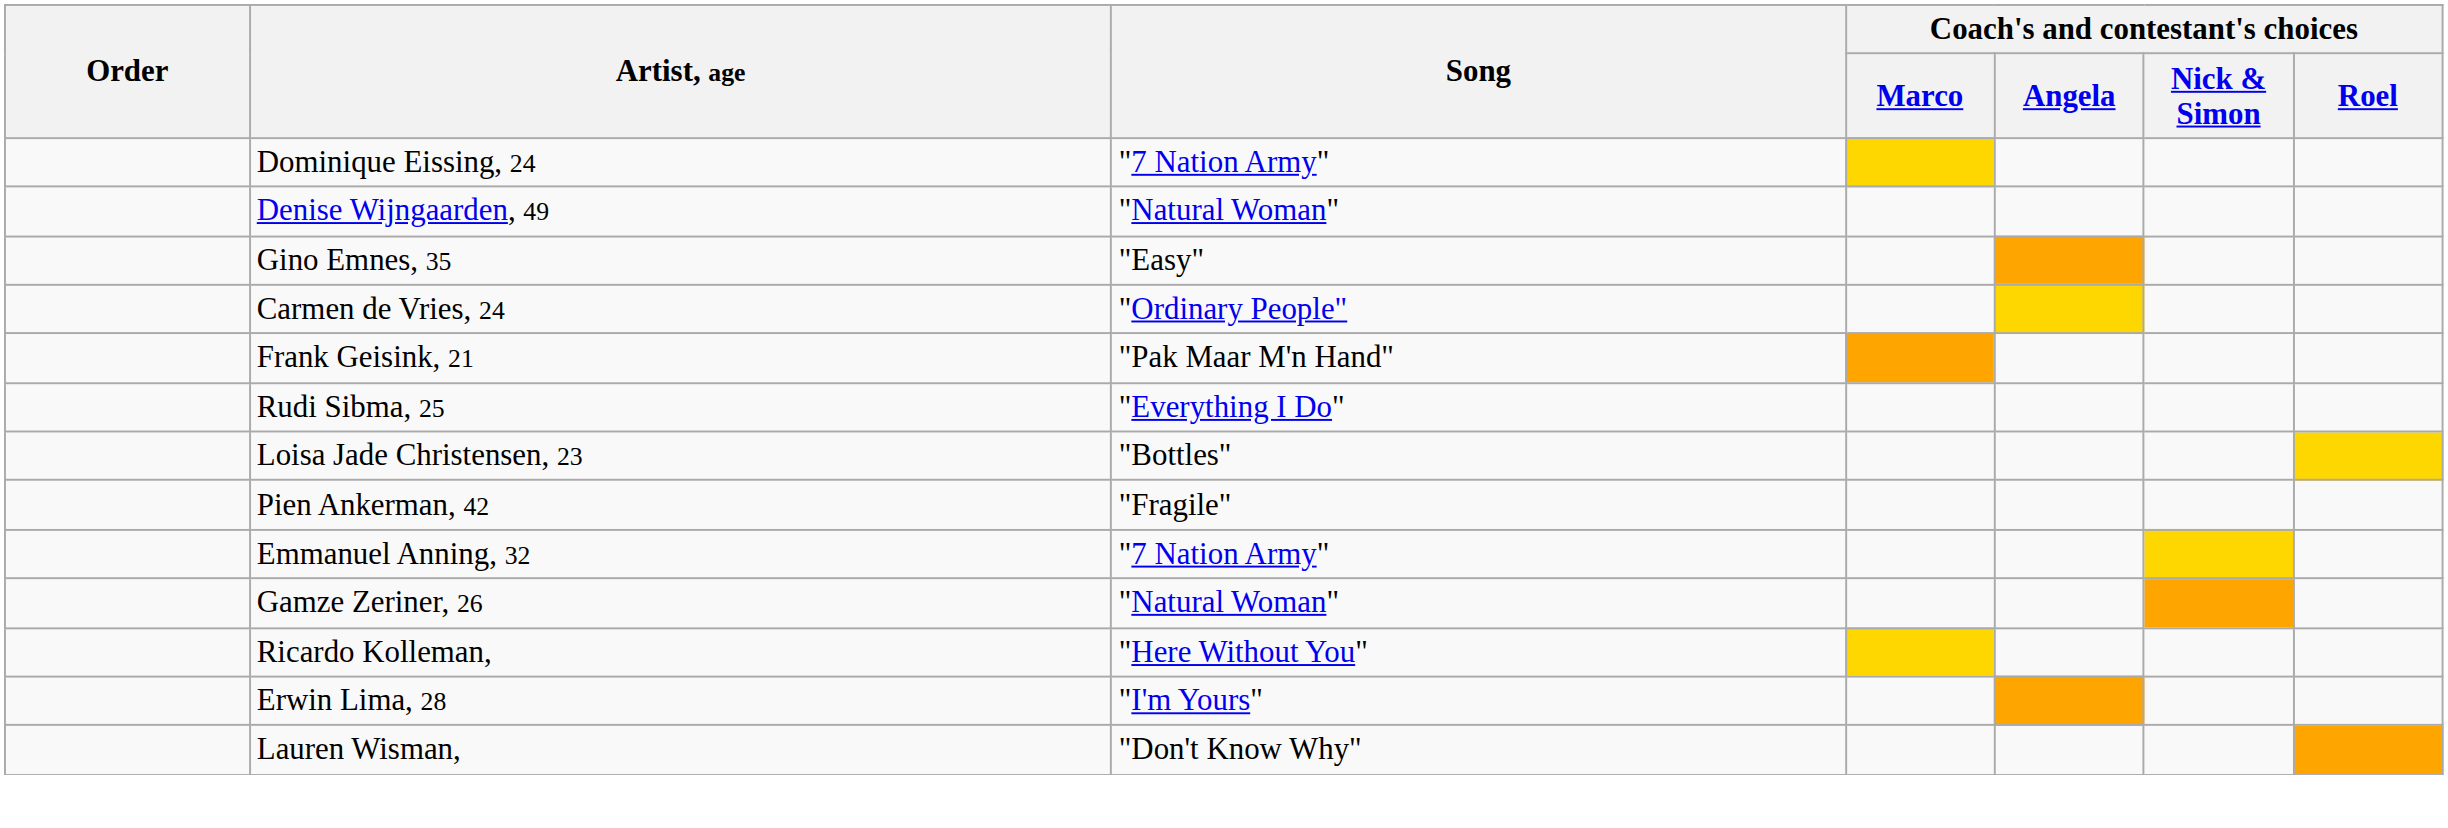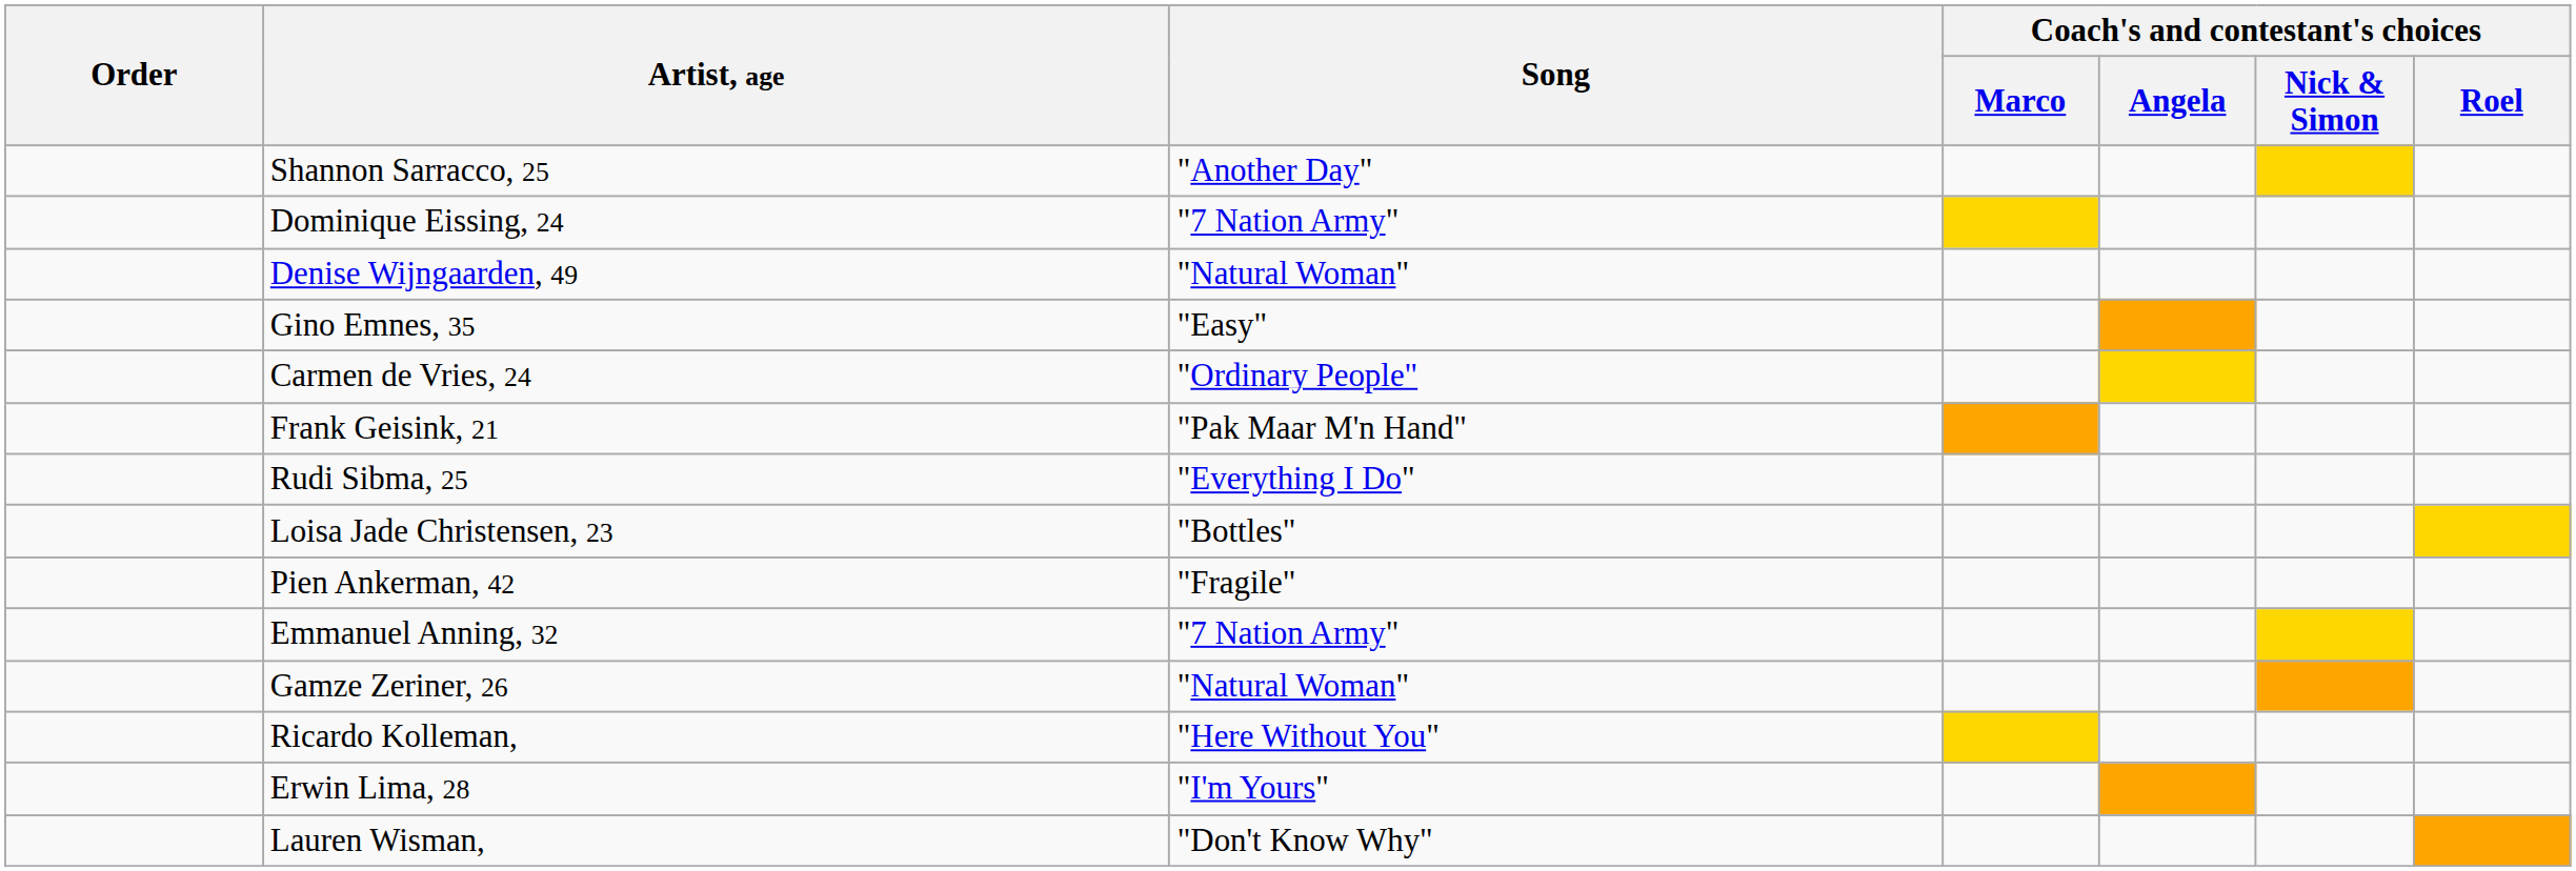 <table class="wikitable" style="width:100%;">
 <tr>
 <th rowspan="2">Order</th>
 <th rowspan="2">Artist, <small>age</small></th>
 <th rowspan="2">Song</th>
 <th colspan="4">Coach's and contestant's choices</th>
 </tr>
 <tr>
 <th width="70"><a href='#'>Marco</a></th>
 <th width="70"><a href='#'>Angela</a></th>
 <th width="70"><a href='#'>Nick & Simon</a></th>
 <th width="70"><a href='#'>Roel</a></th>
+</tr>
+<tr>
+<td></td>
+<td>Shannon Sarracco, <small>25</small></td>
+<td>"<a href='#'>Another Day</a>"</td>
+<td style="text-align:center;"><strong></strong></td>
+<td style="text-align:center;"><strong></strong></td>
+<td style="background:gold;text-align:center;"><strong></strong></td>
+<td></td>
 </tr>
 <tr>
 <td></td>
 <td>Dominique Eissing, <small>24</small></td>
 <td>"<a href='#'>7 Nation Army</a>"</td>
 <td style="background:gold;text-align:center;"><strong></strong></td>
 <td></td>
 <td style="text-align:center;"><strong></strong></td>
 <td></td>
 </tr>
 <tr>
 <td></td>
 <td><a href='#'>Denise Wijngaarden</a>, <small>49</small></td>
 <td>"<a href='#'>Natural Woman</a>"</td>
 <td></td>
 <td></td>
 <td></td>
 <td></td>
 </tr>
 <tr>
 <td></td>
 <td>Gino Emnes, <small>35</small></td>
 <td>"Easy"</td>
 <td></td>
 <td style="background:orange;text-align:center;"><strong></strong></td>
 <td></td>
 <td></td>
 </tr>
 <tr>
 <td></td>
 <td>Carmen de Vries, <small>24</small></td>
 <td>"<a href='#'>Ordinary People"</a></td>
 <td style="text-align:center;"><strong></strong></td>
 <td style="background:gold;text-align:center;"><strong></strong></td>
 <td style="text-align:center;"><strong></strong></td>
 <td style="text-align:center;"><strong></strong></td>
 </tr>
 <tr>
 <td></td>
 <td>Frank Geisink, <small>21</small></td>
 <td>"Pak Maar M'n Hand"</td>
 <td style="background:orange;text-align:center;"><strong></strong></td>
 <td></td>
 <td></td>
 <td></td>
 </tr>
 <tr>
 <td></td>
 <td>Rudi Sibma, <small>25</small></td>
 <td>"<a href='#'>Everything I Do</a>"</td>
 <td></td>
 <td></td>
 <td></td>
 <td></td>
 </tr>
 <tr>
 <td></td>
 <td>Loisa Jade Christensen, <small>23</small></td>
 <td>"Bottles"</td>
 <td style="text-align:center;"><strong></strong></td>
 <td></td>
 <td style="text-align:center;"><strong></strong></td>
 <td style="background:gold;text-align:center;"><strong></strong></td>
 </tr>
 <tr>
 <td></td>
 <td>Pien Ankerman, <small>42</small></td>
 <td>"Fragile"</td>
 <td></td>
 <td></td>
 <td></td>
 <td></td>
 </tr>
 <tr>
 <td></td>
 <td>Emmanuel Anning, <small>32</small></td>
 <td>"<a href='#'>7 Nation Army</a>"</td>
 <td style="text-align:center;"><strong></strong></td>
 <td></td>
 <td style="background:gold;text-align:center;"><strong></strong></td>
 <td></td>
 </tr>
 <tr>
 <td></td>
 <td>Gamze Zeriner, <small>26</small></td>
 <td>"<a href='#'>Natural Woman</a>"</td>
 <td></td>
 <td></td>
 <td style="background:orange;text-align:center;"><strong></strong></td>
 <td></td>
 </tr>
 <tr>
 <td></td>
 <td>Ricardo Kolleman,</td>
 <td>"<a href='#'>Here Without You</a>"</td>
 <td style="background:gold;text-align:center;"><strong></strong></td>
 <td></td>
 <td style="text-align:center;"><strong></strong></td>
 <td style="text-align:center;"><strong></strong></td>
 </tr>
 <tr>
 <td></td>
 <td>Erwin Lima, <small>28</small></td>
 <td>"<a href='#'>I'm Yours</a>"</td>
 <td></td>
 <td style="background:orange;text-align:center;"><strong></strong></td>
 <td></td>
 <td></td>
 </tr>
 <tr>
 <td></td>
 <td>Lauren Wisman,</td>
 <td>"Don't Know Why"</td>
 <td></td>
 <td></td>
 <td></td>
 <td style="background:orange;text-align:center;"><strong></strong></td>
 </tr>
 </table>
